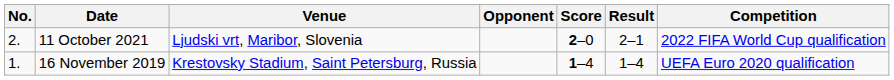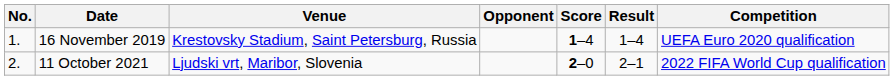 <table class="wikitable">
 <tr>
 <th>No.</th>
 <th>Date</th>
 <th>Venue</th>
 <th>Opponent</th>
 <th>Score</th>
 <th>Result</th>
 <th>Competition</th>
 </tr>
 <tr>
+<td>1.</td>
+<td>16 November 2019</td>
+<td><a href='#'>Krestovsky Stadium</a>, <a href='#'>Saint Petersburg</a>, Russia</td>
+<td></td>
+<td align=center><strong>1</strong>–4</td>
+<td align=center>1–4</td>
+<td><a href='#'>UEFA Euro 2020 qualification</a></td>
+</tr>
+<tr>
 <td>2.</td>
 <td>11 October 2021</td>
 <td><a href='#'>Ljudski vrt</a>, <a href='#'>Maribor</a>, Slovenia</td>
 <td></td>
 <td align=center><strong>2</strong>–0</td>
 <td align=center>2–1</td>
 <td><a href='#'>2022 FIFA World Cup qualification</a></td>
 </tr>
-<tr>
-<td>1.</td>
-<td>16 November 2019</td>
-<td><a href='#'>Krestovsky Stadium</a>, <a href='#'>Saint Petersburg</a>, Russia</td>
-<td></td>
-<td align=center><strong>1</strong>–4</td>
-<td align=center>1–4</td>
-<td><a href='#'>UEFA Euro 2020 qualification</a></td>
-</tr>
 </table>
